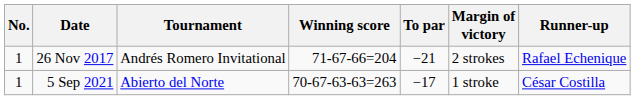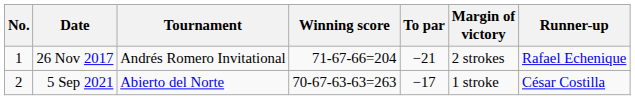 <table class="wikitable" style="font-size:95%;">
 <tr>
 <th>No.</th>
 <th>Date</th>
 <th>Tournament</th>
 <th>Winning score</th>
 <th>To par</th>
 <th>Margin of<br>victory</th>
 <th>Runner-up</th>
 </tr>
 <tr>
 <td align=center>1</td>
 <td align=right>26 Nov <a href='#'>2017</a></td>
 <td>Andrés Romero Invitational</td>
 <td align=right>71-67-66=204</td>
 <td align=center>−21</td>
 <td>2 strokes</td>
 <td> <a href='#'>Rafael Echenique</a></td>
 </tr>
 <tr>
-<td align=center>1</td>
+<td align=center>2</td>
 <td align=right>5 Sep <a href='#'>2021</a></td>
 <td><a href='#'>Abierto del Norte</a></td>
 <td align=right>70-67-63-63=263</td>
 <td align=center>−17</td>
 <td>1 stroke</td>
 <td> <a href='#'>César Costilla</a></td>
 </tr>
 </table>
